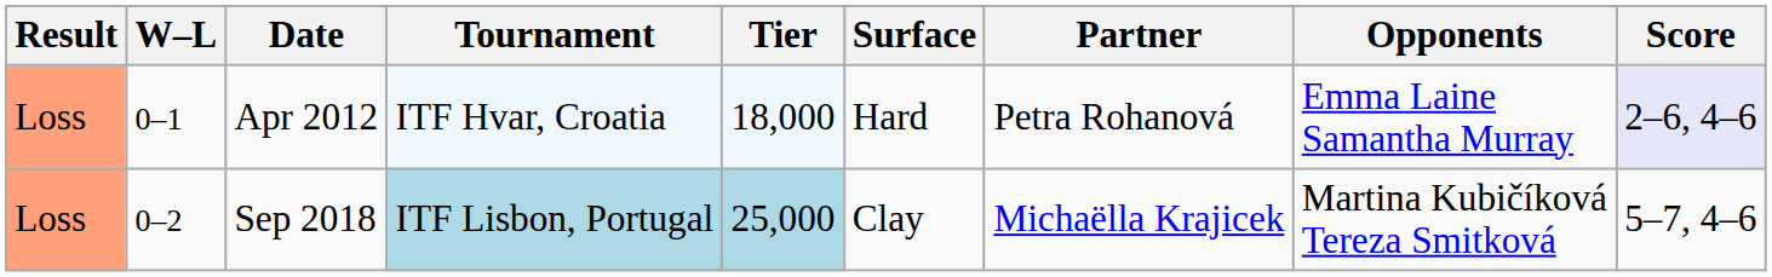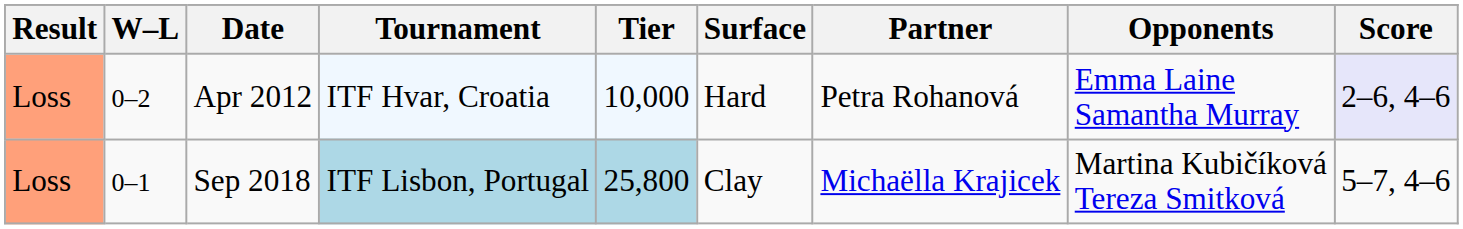 <table class="sortable wikitable">
 <tr>
 <th>Result</th>
 <th class=unsortable>W–L</th>
 <th>Date</th>
 <th>Tournament</th>
 <th>Tier</th>
 <th>Surface</th>
 <th>Partner</th>
 <th>Opponents</th>
 <th class=unsortable>Score</th>
 </tr>
 <tr>
 <td style=background:#ffa07a>Loss</td>
-<td><small>0–1</small></td>
+<td><small>0–2</small></td>
 <td>Apr 2012</td>
 <td style=background:#f0f8ff>ITF Hvar, Croatia</td>
-<td style=background:#f0f8ff>18,000</td>
+<td style=background:#f0f8ff>10,000</td>
 <td>Hard</td>
 <td> Petra Rohanová</td>
 <td> <a href='#'>Emma Laine</a> <br>  <a href='#'>Samantha Murray</a></td>
 <td style="background: lavender;">2–6, 4–6</td>
 </tr>
 <tr>
 <td style=background:#ffa07a>Loss</td>
-<td><small>0–2</small></td>
+<td><small>0–1</small></td>
 <td>Sep 2018</td>
 <td style=background:lightblue>ITF Lisbon, Portugal</td>
-<td style=background:lightblue>25,000</td>
+<td style=background:lightblue>25,800</td>
 <td>Clay</td>
 <td> <a href='#'>Michaëlla Krajicek</a></td>
 <td> Martina Kubičíková <br>  <a href='#'>Tereza Smitková</a></td>
 <td>5–7, 4–6</td>
 </tr>
 </table>
